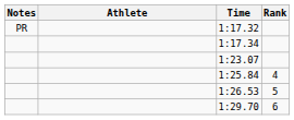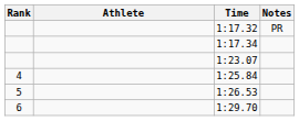 <table class="wikitable" style="text-align:center">
 <tr>
-<th>Notes</th>
+<th>Rank</th>
 <th Style="width:18em">Athlete</th>
 <th>Time</th>
-<th>Rank</th>
+<th>Notes</th>
 </tr>
 <tr>
-<td>PR</td>
+<td></td>
 <td style="text-align:left"></td>
 <td>1:17.32</td>
-<td></td>
+<td>PR</td>
 </tr>
 <tr>
 <td></td>
 <td style="text-align:left"></td>
 <td>1:17.34</td>
 <td></td>
 </tr>
 <tr>
 <td></td>
 <td style="text-align:left"></td>
 <td>1:23.07</td>
 <td></td>
 </tr>
 <tr>
-<td></td>
+<td>4</td>
 <td style="text-align:left"></td>
 <td>1:25.84</td>
-<td>4</td>
+<td></td>
 </tr>
 <tr>
-<td></td>
+<td>5</td>
 <td style="text-align:left"></td>
 <td>1:26.53</td>
-<td>5</td>
+<td></td>
 </tr>
 <tr>
-<td></td>
+<td>6</td>
 <td style="text-align:left"></td>
 <td>1:29.70</td>
-<td>6</td>
+<td></td>
 </tr>
 </table>
